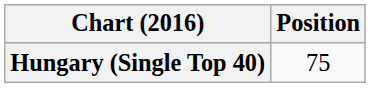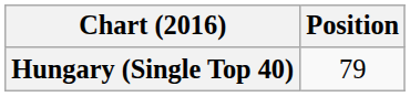 <table class="wikitable plainrowheaders" style="text-align:center">
 <tr>
 <th scope="col">Chart (2016)</th>
 <th scope="col">Position</th>
 </tr>
 <tr>
 <th scope="row">Hungary (Single Top 40)</th>
-<td>75</td>
+<td>79</td>
 </tr>
 </table>
